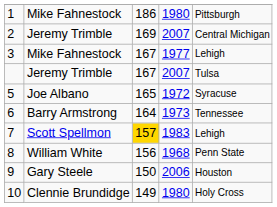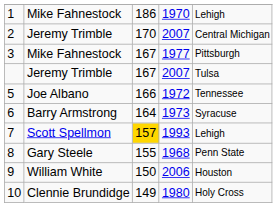 <table class="wikitable">
 <tr>
 </tr>
 <tr>
 <td>1</td>
 <td>Mike Fahnestock</td>
 <td>186</td>
-<td><a href='#'>1980</a></td>
-<td style="font-size:80%;">Pittsburgh</td>
+<td><a href='#'>1970</a></td>
+<td style="font-size:80%;">Lehigh</td>
 </tr>
 <tr>
 <td>2</td>
 <td>Jeremy Trimble</td>
-<td>169</td>
+<td>170</td>
 <td><a href='#'>2007</a></td>
 <td style="font-size:80%;">Central Michigan</td>
 </tr>
 <tr>
 <td>3</td>
 <td>Mike Fahnestock</td>
 <td>167</td>
 <td><a href='#'>1977</a></td>
-<td style="font-size:80%;">Lehigh</td>
+<td style="font-size:80%;">Pittsburgh</td>
 </tr>
 <tr>
 <td></td>
 <td>Jeremy Trimble</td>
 <td>167</td>
 <td><a href='#'>2007</a></td>
 <td style="font-size:80%;">Tulsa</td>
 </tr>
 <tr>
 <td>5</td>
 <td>Joe Albano</td>
-<td>165</td>
+<td>166</td>
 <td><a href='#'>1972</a></td>
-<td style="font-size:80%;">Syracuse</td>
+<td style="font-size:80%;">Tennessee</td>
 </tr>
 <tr>
 <td>6</td>
 <td>Barry Armstrong</td>
 <td>164</td>
 <td><a href='#'>1973</a></td>
-<td style="font-size:80%;">Tennessee</td>
+<td style="font-size:80%;">Syracuse</td>
 </tr>
 <tr>
 <td>7</td>
 <td><a href='#'>Scott Spellmon</a></td>
 <td style="background: gold;">157</td>
-<td><a href='#'>1983</a></td>
+<td><a href='#'>1993</a></td>
 <td style="font-size:80%;">Lehigh</td>
 </tr>
 <tr>
 <td>8</td>
-<td>William White</td>
-<td>156</td>
+<td>Gary Steele</td>
+<td>155</td>
 <td><a href='#'>1968</a></td>
 <td style="font-size:80%;">Penn State</td>
 </tr>
 <tr>
 <td>9</td>
-<td>Gary Steele</td>
+<td>William White</td>
 <td>150</td>
 <td><a href='#'>2006</a></td>
 <td style="font-size:80%;">Houston</td>
 </tr>
 <tr>
 <td>10</td>
 <td>Clennie Brundidge</td>
 <td>149</td>
 <td><a href='#'>1980</a></td>
 <td style="font-size:80%;">Holy Cross</td>
 </tr>
 </table>
